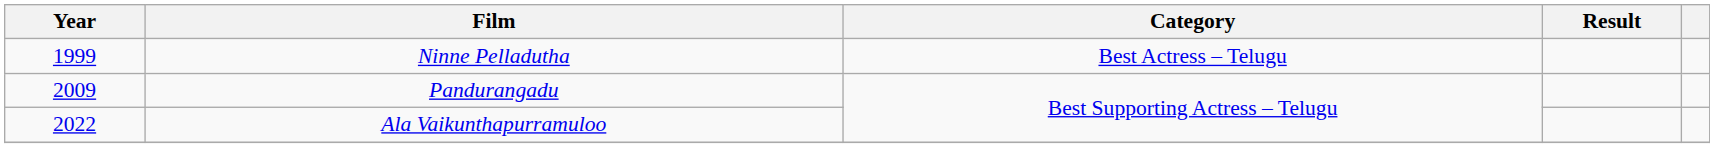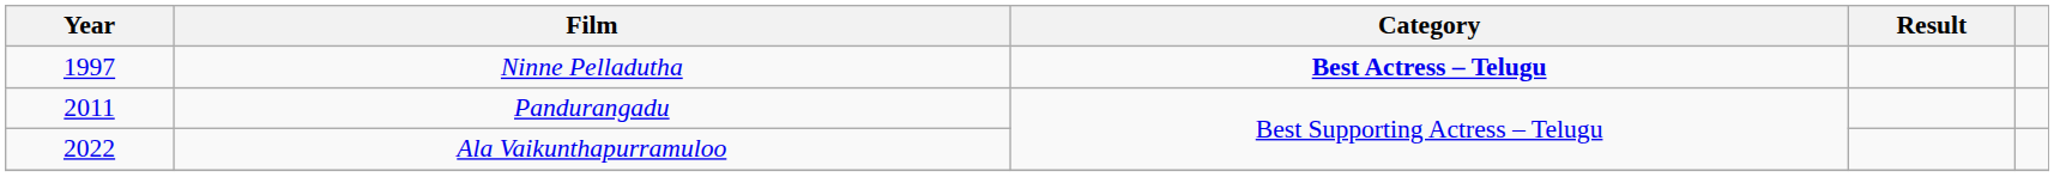 <table class="wikitable sortable" style="width:100%;">
 <tr>
 <th style="width:5%;">Year</th>
 <th style="width:25%;">Film</th>
 <th style="width:25%;">Category</th>
 <th style="width:5%;">Result</th>
 <th style="width:1%;" class="unsortable"></th>
 </tr>
 <tr>
-<td style="text-align:center;"><a href='#'>1999</a></td>
+<td style="text-align:center;"><a href='#'>1997</a></td>
 <td style="text-align:center;"><em><a href='#'>Ninne Pelladutha</a></em></td>
-<td style="text-align:center;"><a href='#'>Best Actress – Telugu</a></td>
+<td style="text-align:center;"><strong><a href='#'>Best Actress – Telugu</a></strong></td>
 <td></td>
 <td style="text-align:center;"></td>
 </tr>
 <tr>
-<td style="text-align:center;"><a href='#'>2009</a></td>
+<td style="text-align:center;"><a href='#'>2011</a></td>
 <td style="text-align:center;"><em><a href='#'>Pandurangadu</a></em></td>
 <td style="text-align:center;" rowspan="2"><a href='#'>Best Supporting Actress – Telugu</a></td>
 <td></td>
 <td style="text-align:center;"></td>
 </tr>
 <tr>
 <td style="text-align:center;"><a href='#'>2022</a></td>
 <td style="text-align:center;"><em><a href='#'>Ala Vaikunthapurramuloo</a></em></td>
 <td></td>
 <td style="text-align:center;"></td>
 </tr>
 <tr>
 </tr>
 </table>
